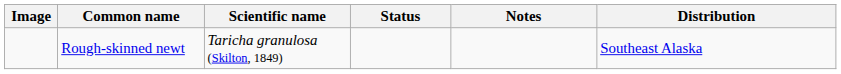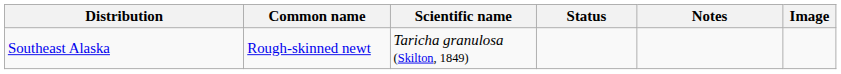 <table class = "wikitable">
 <tr>
-<th scope="col" style="width: 50px;">Image</th>
+<th scope="col" style="width: 250px;">Distribution</th>
 <th scope="col" style="width: 150px;">Common name</th>
 <th scope="col" style="width: 150px;">Scientific name</th>
 <th scope="col" style="width: 100px;">Status</th>
 <th scope="col" style="width: 150px;">Notes</th>
-<th scope="col" style="width: 250px;">Distribution</th>
+<th scope="col" style="width: 50px;">Image</th>
 </tr>
 <tr>
-<td></td>
+<td><a href='#'>Southeast Alaska</a></td>
 <td><a href='#'>Rough-skinned newt</a></td>
 <td><em>Taricha granulosa</em><br><small>(<a href='#'>Skilton</a>, 1849)</small></td>
 <td></td>
 <td></td>
-<td><a href='#'>Southeast Alaska</a></td>
+<td></td>
 </tr>
 </table>
